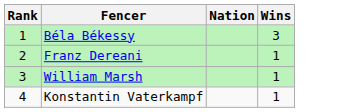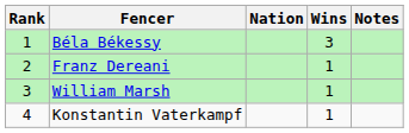 <table class="wikitable sortable" style="text-align:center">
 <tr>
 <th>Rank</th>
 <th>Fencer</th>
 <th>Nation</th>
 <th>Wins</th>
+<th>Notes</th>
 </tr>
 <tr bgcolor=bbf3bb>
 <td>1</td>
 <td align=left><a href='#'>Béla Békessy</a></td>
 <td align=left></td>
 <td>3</td>
+<td></td>
 </tr>
 <tr bgcolor=bbf3bb>
 <td>2</td>
 <td align=left><a href='#'>Franz Dereani</a></td>
 <td align=left></td>
 <td>1</td>
+<td></td>
 </tr>
 <tr bgcolor=bbf3bb>
 <td>3</td>
 <td align=left><a href='#'>William Marsh</a></td>
 <td align=left></td>
 <td>1</td>
+<td></td>
 </tr>
 <tr>
 <td>4</td>
 <td align=left>Konstantin Vaterkampf</td>
 <td align=left></td>
 <td>1</td>
+<td></td>
 </tr>
 </table>
